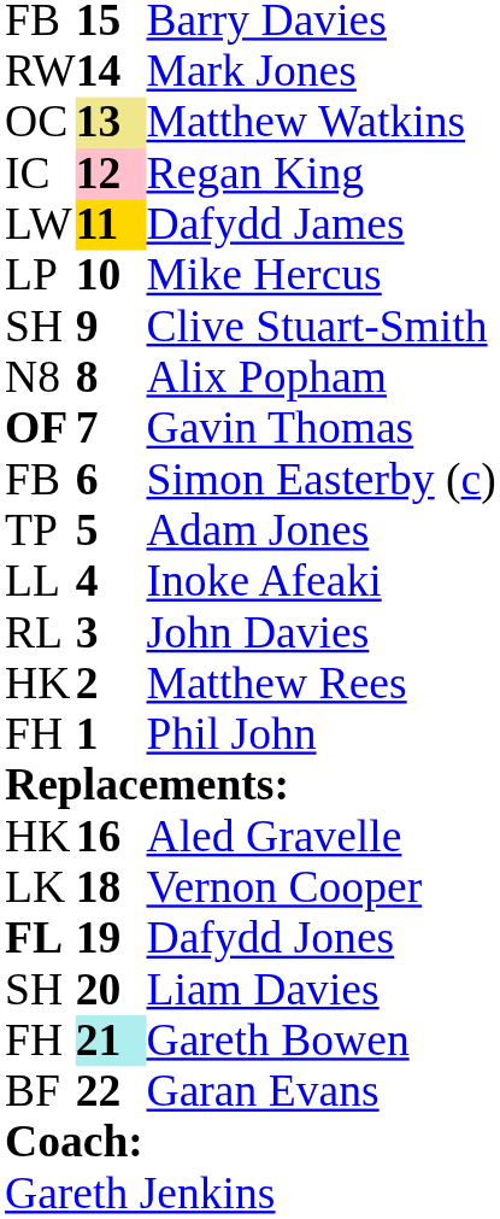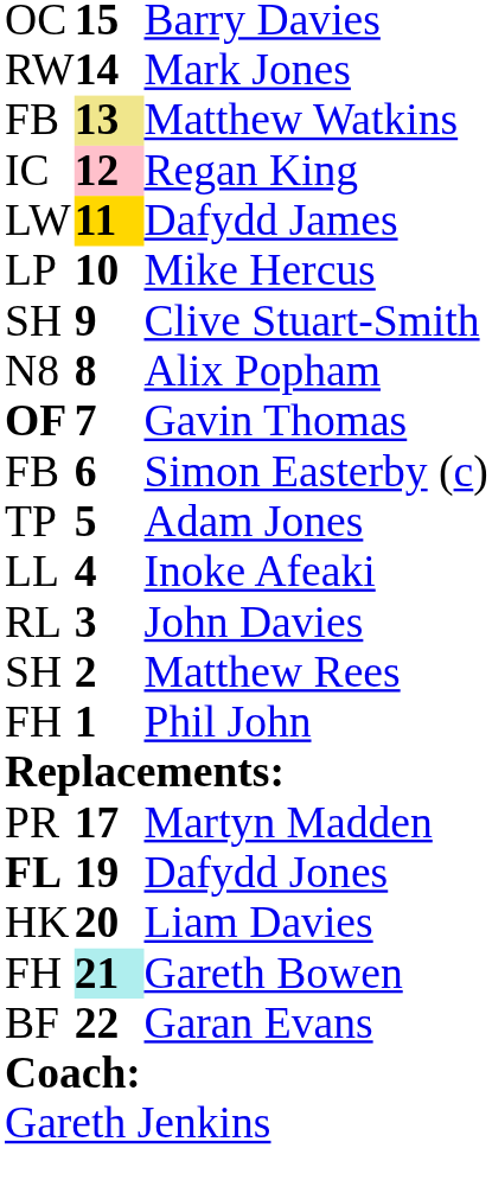 <table cellspacing="0" cellpadding="0">
 <tr>
 <th width="25"></th>
 <th width="25"></th>
 </tr>
 <tr>
-<td>FB</td>
+<td>OC</td>
 <td><strong>15</strong></td>
 <td> <a href='#'>Barry Davies</a></td>
 </tr>
 <tr>
 <td>RW</td>
 <td><strong>14</strong></td>
 <td> <a href='#'>Mark Jones</a></td>
 </tr>
 <tr>
-<td>OC</td>
+<td>FB</td>
 <td style="background: khaki;"><strong>13</strong></td>
 <td> <a href='#'>Matthew Watkins</a></td>
 </tr>
 <tr>
 <td>IC</td>
 <td style="background: pink;"><strong>12</strong></td>
 <td> <a href='#'>Regan King</a></td>
 </tr>
 <tr>
 <td>LW</td>
 <td style="background: gold;"><strong>11</strong></td>
 <td> <a href='#'>Dafydd James</a></td>
 </tr>
 <tr>
 <td>LP</td>
 <td><strong>10</strong></td>
 <td> <a href='#'>Mike Hercus</a></td>
 </tr>
 <tr>
 <td>SH</td>
 <td><strong>9</strong></td>
 <td> <a href='#'>Clive Stuart-Smith</a></td>
 </tr>
 <tr>
 <td>N8</td>
 <td><strong>8</strong></td>
 <td> <a href='#'>Alix Popham</a></td>
 </tr>
 <tr>
 <td><strong>OF</strong></td>
 <td><strong>7</strong></td>
 <td> <a href='#'>Gavin Thomas</a></td>
 </tr>
 <tr>
 <td>FB</td>
 <td><strong>6</strong></td>
 <td> <a href='#'>Simon Easterby</a> (<a href='#'>c</a>)</td>
 <td></td>
 <td></td>
 </tr>
 <tr>
 <td>TP</td>
 <td><strong>5</strong></td>
 <td> <a href='#'>Adam Jones</a></td>
 </tr>
 <tr>
 <td>LL</td>
 <td><strong>4</strong></td>
 <td> <a href='#'>Inoke Afeaki</a></td>
 <td></td>
 <td></td>
 </tr>
 <tr>
 <td>RL</td>
 <td><strong>3</strong></td>
 <td> <a href='#'>John Davies</a></td>
 <td></td>
 <td></td>
 </tr>
 <tr>
-<td>HK</td>
+<td>SH</td>
 <td><strong>2</strong></td>
 <td> <a href='#'>Matthew Rees</a></td>
 <td></td>
 <td></td>
 </tr>
 <tr>
 <td>FH</td>
 <td><strong>1</strong></td>
 <td> <a href='#'>Phil John</a></td>
 </tr>
 <tr>
 <td colspan="3"><strong>Replacements:</strong></td>
 </tr>
 <tr>
-<td>HK</td>
-<td><strong>16</strong></td>
-<td> <a href='#'>Aled Gravelle</a></td>
-<td></td>
-<td></td>
-</tr>
-<tr>
-<td>LK</td>
-<td><strong>18</strong></td>
-<td> <a href='#'>Vernon Cooper</a></td>
+<td>PR</td>
+<td><strong>17</strong></td>
+<td> <a href='#'>Martyn Madden</a></td>
 <td></td>
 <td></td>
 </tr>
 <tr>
 <td><strong>FL</strong></td>
 <td><strong>19</strong></td>
 <td> <a href='#'>Dafydd Jones</a></td>
 <td></td>
 <td></td>
 </tr>
 <tr>
-<td>SH</td>
+<td>HK</td>
 <td><strong>20</strong></td>
 <td> <a href='#'>Liam Davies</a></td>
 </tr>
 <tr>
 <td>FH</td>
 <td style="background: paleturquoise;"><strong>21</strong></td>
 <td> <a href='#'>Gareth Bowen</a></td>
 </tr>
 <tr>
 <td>BF</td>
 <td><strong>22</strong></td>
 <td> <a href='#'>Garan Evans</a></td>
 </tr>
 <tr>
 <td colspan="3"><strong>Coach:</strong></td>
 </tr>
 <tr>
 <td colspan="3"> <a href='#'>Gareth Jenkins</a></td>
 </tr>
 </table>
